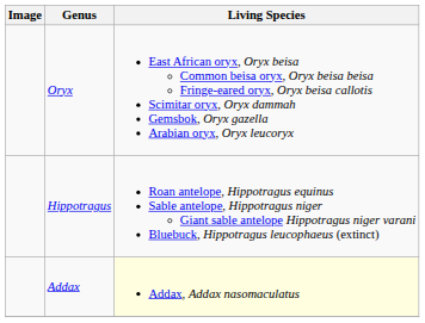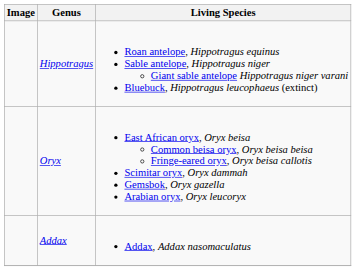 <table class="wikitable">
 <tr>
 <th>Image</th>
 <th>Genus</th>
 <th>Living Species</th>
 </tr>
 <tr>
 <td></td>
+<td><em><a href='#'>Hippotragus</a></em> </td>
+<td><br><ul><li><a href='#'>Roan antelope</a>, <em>Hippotragus equinus</em></li><li><a href='#'>Sable antelope</a>, <em>Hippotragus niger</em><ul><li><a href='#'>Giant sable antelope</a> <em>Hippotragus niger varani</em></li></ul></li><li><a href='#'>Bluebuck</a>, <em>Hippotragus leucophaeus</em> (extinct)</li></ul></td>
+</tr>
+<tr>
+<td></td>
 <td><em><a href='#'>Oryx</a></em> </td>
 <td><br><ul><li><a href='#'>East African oryx</a>, <em>Oryx beisa</em><ul><li><a href='#'>Common beisa oryx</a>, <em>Oryx beisa beisa</em></li><li><a href='#'>Fringe-eared oryx</a>, <em>Oryx beisa callotis</em></li></ul></li><li><a href='#'>Scimitar oryx</a>, <em>Oryx dammah</em></li><li><a href='#'>Gemsbok</a>, <em>Oryx gazella</em></li><li><a href='#'>Arabian oryx</a>, <em>Oryx leucoryx</em></li></ul></td>
 </tr>
 <tr>
 <td></td>
-<td><em><a href='#'>Hippotragus</a></em> </td>
-<td><br><ul><li><a href='#'>Roan antelope</a>, <em>Hippotragus equinus</em></li><li><a href='#'>Sable antelope</a>, <em>Hippotragus niger</em><ul><li><a href='#'>Giant sable antelope</a> <em>Hippotragus niger varani</em></li></ul></li><li><a href='#'>Bluebuck</a>, <em>Hippotragus leucophaeus</em> (extinct)</li></ul></td>
-</tr>
-<tr>
-<td></td>
 <td><em><a href='#'>Addax</a></em> </td>
-<td style="background: lightyellow;"><br><ul><li><a href='#'>Addax</a>, <em>Addax nasomaculatus</em></li></ul></td>
+<td><br><ul><li><a href='#'>Addax</a>, <em>Addax nasomaculatus</em></li></ul></td>
 </tr>
 <tr>
 </tr>
 </table>
